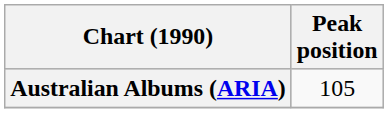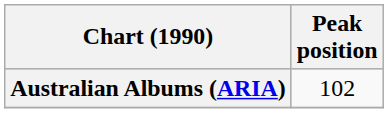 <table class="wikitable sortable plainrowheaders">
 <tr>
 <th>Chart (1990)</th>
 <th>Peak<br>position</th>
 </tr>
 <tr>
 <th scope=row>Australian Albums (<a href='#'>ARIA</a>)</th>
-<td style="text-align:center;">105</td>
+<td style="text-align:center;">102</td>
 </tr>
 <tr>
 </tr>
 </table>
